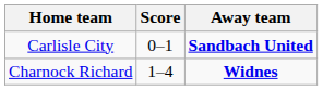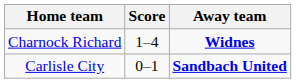 <table class="wikitable" style="text-align: center">
 <tr>
 <th>Home team</th>
 <th>Score</th>
 <th>Away team</th>
 </tr>
 <tr>
+<td><a href='#'>Charnock Richard</a></td>
+<td>1–4</td>
+<td><strong><a href='#'>Widnes</a></strong></td>
+</tr>
+<tr>
 <td><a href='#'>Carlisle City</a></td>
 <td>0–1</td>
 <td><strong><a href='#'>Sandbach United</a></strong></td>
 </tr>
-<tr>
-<td><a href='#'>Charnock Richard</a></td>
-<td>1–4</td>
-<td><strong><a href='#'>Widnes</a></strong></td>
-</tr>
 </table>
